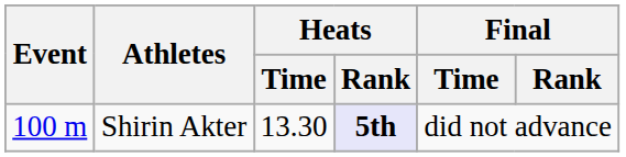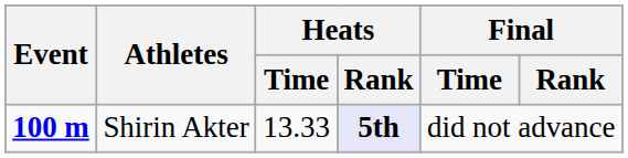 <table class="wikitable" border="1" style="font-size:90%">
 <tr>
 <th rowspan=2>Event</th>
 <th rowspan=2>Athletes</th>
 <th colspan=2>Heats</th>
 <th colspan=2>Final</th>
 </tr>
 <tr>
 <th>Time</th>
 <th>Rank</th>
 <th>Time</th>
 <th>Rank</th>
 </tr>
 <tr>
-<td><a href='#'>100 m</a></td>
+<td><strong><a href='#'>100 m</a></strong></td>
 <td>Shirin Akter</td>
-<td align=center>13.30</td>
+<td align=center>13.33</td>
 <td align=center style="background: lavender;"><strong>5th</strong></td>
 <td align=center colspan=2>did not advance</td>
 </tr>
 </table>
